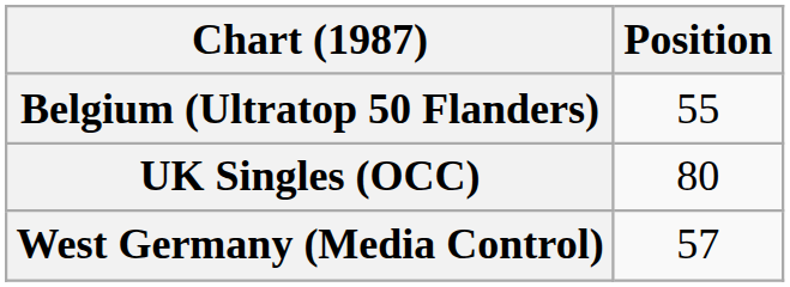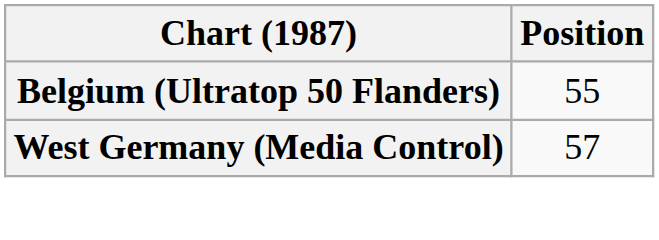 <table class="wikitable sortable plainrowheaders" style="text-align:center">
 <tr>
 <th scope="col">Chart (1987)</th>
 <th scope="col">Position</th>
 </tr>
 <tr>
 <th scope="row">Belgium (Ultratop 50 Flanders)</th>
 <td>55</td>
 </tr>
 <tr>
-<th scope="row">UK Singles (OCC)</th>
-<td>80</td>
-</tr>
-<tr>
 <th scope="row">West Germany (Media Control)</th>
 <td>57</td>
 </tr>
 </table>
